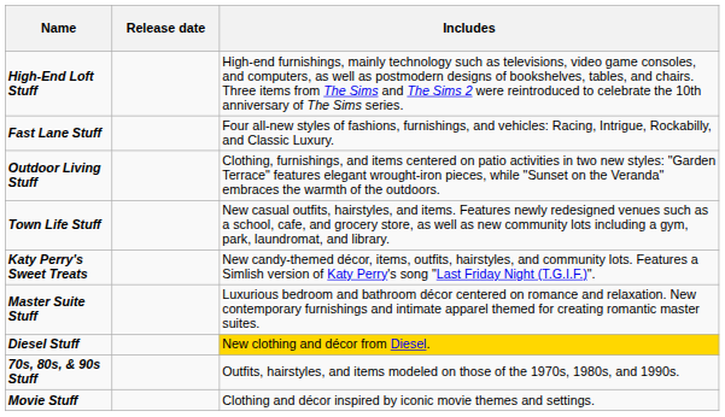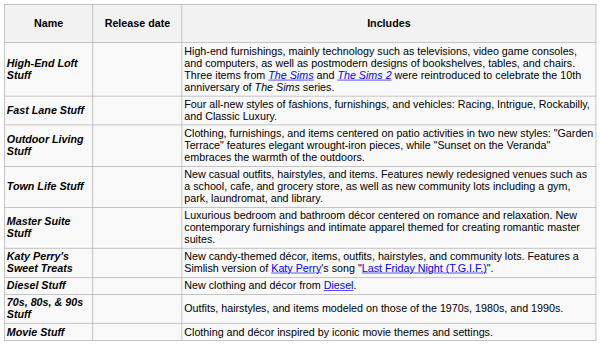 <table class="wikitable" style="width: 100%;">
 <tr>
 <th style="width: 15%;height:50px;">Name</th>
 <th style="width: 15%;">Release date</th>
 <th>Includes</th>
 </tr>
 <tr>
 <td><strong><em>High-End Loft Stuff</em></strong></td>
 <td></td>
 <td>High-end furnishings, mainly technology such as televisions, video game consoles, and computers, as well as postmodern designs of bookshelves, tables, and chairs. Three items from <em><a href='#'>The Sims</a></em> and <em><a href='#'>The Sims 2</a></em> were reintroduced to celebrate the 10th anniversary of <em>The Sims</em> series.</td>
 </tr>
 <tr>
 <td><strong><em>Fast Lane Stuff</em></strong></td>
 <td></td>
 <td>Four all‐new styles of fashions, furnishings, and vehicles: Racing, Intrigue, Rockabilly, and Classic Luxury.</td>
 </tr>
 <tr>
 <td><strong><em>Outdoor Living Stuff</em></strong></td>
 <td></td>
 <td>Clothing, furnishings, and items centered on patio activities in two new styles: "Garden Terrace" features elegant wrought-iron pieces, while "Sunset on the Veranda" embraces the warmth of the outdoors.</td>
 </tr>
 <tr>
 <td><strong><em>Town Life Stuff</em></strong></td>
 <td></td>
 <td>New casual outfits, hairstyles, and items. Features newly redesigned venues such as a school, cafe, and grocery store, as well as new community lots including a gym, park, laundromat, and library.</td>
 </tr>
 <tr>
+<td><strong><em>Master Suite Stuff</em></strong></td>
+<td></td>
+<td>Luxurious bedroom and bathroom décor centered on romance and relaxation. New contemporary furnishings and intimate apparel themed for creating romantic master suites.</td>
+</tr>
+<tr>
 <td><strong><em>Katy Perry's Sweet Treats</em></strong></td>
 <td></td>
 <td>New candy-themed décor, items, outfits, hairstyles, and community lots. Features a Simlish version of <a href='#'>Katy Perry</a>'s song "<a href='#'>Last Friday Night (T.G.I.F.)</a>".</td>
 </tr>
 <tr>
-<td><strong><em>Master Suite Stuff</em></strong></td>
-<td></td>
-<td>Luxurious bedroom and bathroom décor centered on romance and relaxation. New contemporary furnishings and intimate apparel themed for creating romantic master suites.</td>
-</tr>
-<tr>
 <td><strong><em>Diesel Stuff</em></strong></td>
 <td></td>
-<td style="background: gold;">New clothing and décor from <a href='#'>Diesel</a>.</td>
+<td>New clothing and décor from <a href='#'>Diesel</a>.</td>
 </tr>
 <tr>
 <td><strong><em>70s, 80s, & 90s Stuff</em></strong></td>
 <td></td>
 <td>Outfits, hairstyles, and items modeled on those of the 1970s, 1980s, and 1990s.</td>
 </tr>
 <tr>
 <td><strong><em>Movie Stuff</em></strong></td>
 <td></td>
 <td>Clothing and décor inspired by iconic movie themes and settings.</td>
 </tr>
 </table>
